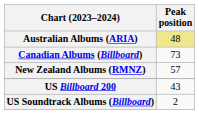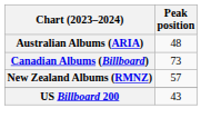 <table class="wikitable sortable plainrowheaders" style="text-align:center">
 <tr>
 <th scope="col">Chart (2023–2024)</th>
 <th scope="col">Peak<br>position</th>
 </tr>
 <tr>
 <th scope="row">Australian Albums (<a href='#'>ARIA</a>)</th>
-<td style="background: khaki;">48</td>
+<td>48</td>
 </tr>
 <tr>
 <th scope="row"><a href='#'>Canadian Albums</a> (<em><a href='#'>Billboard</a></em>)</th>
 <td>73</td>
 </tr>
 <tr>
 <th scope="row">New Zealand Albums (<a href='#'>RMNZ</a>)</th>
 <td>57</td>
 </tr>
 <tr>
 </tr>
 <tr>
 </tr>
 <tr>
 <th scope="row">US <a href='#'><em>Billboard</em> 200</a></th>
 <td>43</td>
 </tr>
-<tr>
-<th scope="row">US Soundtrack Albums (<em><a href='#'>Billboard</a></em>)</th>
-<td>2</td>
-</tr>
 </table>
